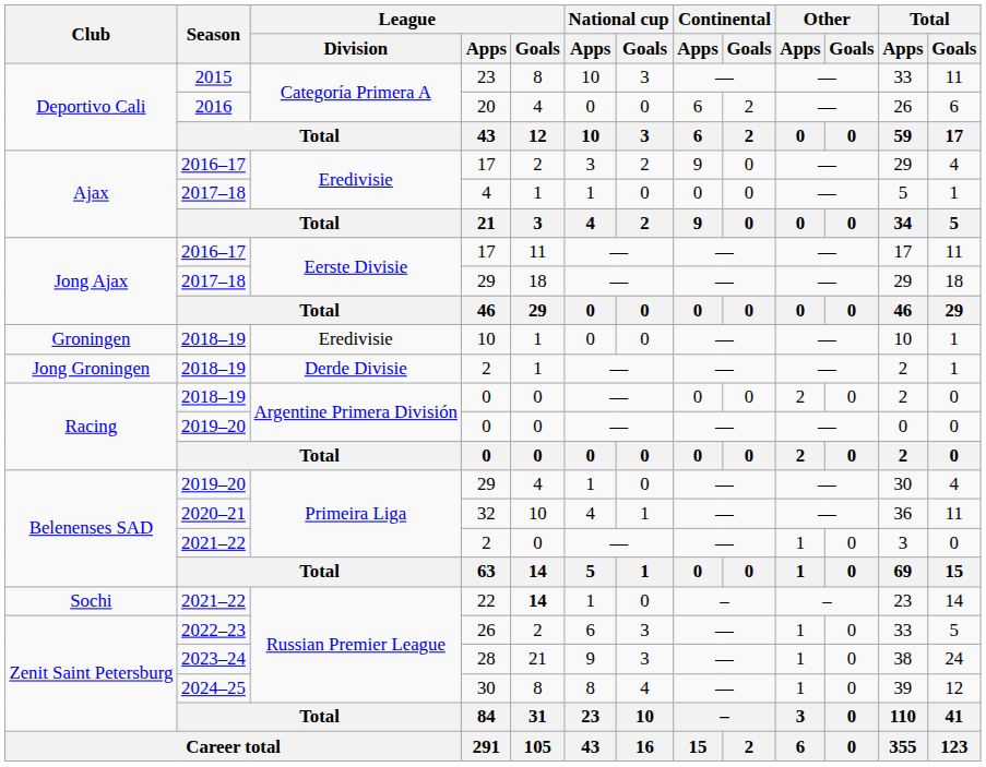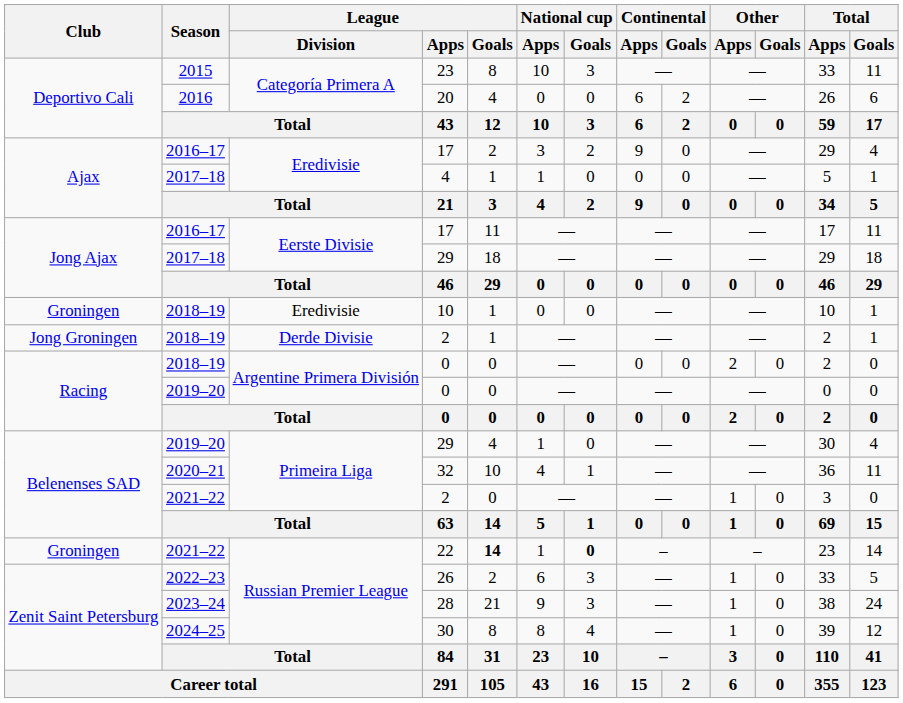 <table class="wikitable" style="text-align: center;">
 <tr>
 <th rowspan="2">Club</th>
 <th rowspan="2">Season</th>
 <th colspan="3">League</th>
 <th colspan="2">National cup</th>
 <th colspan="2">Continental</th>
 <th colspan="2">Other</th>
 <th colspan="2">Total</th>
 </tr>
 <tr>
 <th>Division</th>
 <th>Apps</th>
 <th>Goals</th>
 <th>Apps</th>
 <th>Goals</th>
 <th>Apps</th>
 <th>Goals</th>
 <th>Apps</th>
 <th>Goals</th>
 <th>Apps</th>
 <th>Goals</th>
 </tr>
 <tr>
 <td rowspan="3"><a href='#'>Deportivo Cali</a></td>
 <td><a href='#'>2015</a></td>
 <td rowspan="2"><a href='#'>Categoría Primera A</a></td>
 <td>23</td>
 <td>8</td>
 <td>10</td>
 <td>3</td>
 <td colspan="2">—</td>
 <td colspan="2">—</td>
 <td>33</td>
 <td>11</td>
 </tr>
 <tr>
 <td><a href='#'>2016</a></td>
 <td>20</td>
 <td>4</td>
 <td>0</td>
 <td>0</td>
 <td>6</td>
 <td>2</td>
 <td colspan="2">—</td>
 <td>26</td>
 <td>6</td>
 </tr>
 <tr>
 <th colspan=2>Total</th>
 <th>43</th>
 <th>12</th>
 <th>10</th>
 <th>3</th>
 <th>6</th>
 <th>2</th>
 <th>0</th>
 <th>0</th>
 <th>59</th>
 <th>17</th>
 </tr>
 <tr>
 <td rowspan="3"><a href='#'>Ajax</a></td>
 <td><a href='#'>2016–17</a></td>
 <td rowspan="2"><a href='#'>Eredivisie</a></td>
 <td>17</td>
 <td>2</td>
 <td>3</td>
 <td>2</td>
 <td>9</td>
 <td>0</td>
 <td colspan="2">—</td>
 <td>29</td>
 <td>4</td>
 </tr>
 <tr>
 <td><a href='#'>2017–18</a></td>
 <td>4</td>
 <td>1</td>
 <td>1</td>
 <td>0</td>
 <td>0</td>
 <td>0</td>
 <td colspan="2">—</td>
 <td>5</td>
 <td>1</td>
 </tr>
 <tr>
 <th colspan=2>Total</th>
 <th>21</th>
 <th>3</th>
 <th>4</th>
 <th>2</th>
 <th>9</th>
 <th>0</th>
 <th>0</th>
 <th>0</th>
 <th>34</th>
 <th>5</th>
 </tr>
 <tr>
 <td rowspan="3"><a href='#'>Jong Ajax</a></td>
 <td><a href='#'>2016–17</a></td>
 <td rowspan="2"><a href='#'>Eerste Divisie</a></td>
 <td>17</td>
 <td>11</td>
 <td colspan="2">—</td>
 <td colspan="2">—</td>
 <td colspan="2">—</td>
 <td>17</td>
 <td>11</td>
 </tr>
 <tr>
 <td><a href='#'>2017–18</a></td>
 <td>29</td>
 <td>18</td>
 <td colspan="2">—</td>
 <td colspan="2">—</td>
 <td colspan="2">—</td>
 <td>29</td>
 <td>18</td>
 </tr>
 <tr>
 <th colspan=2>Total</th>
 <th>46</th>
 <th>29</th>
 <th>0</th>
 <th>0</th>
 <th>0</th>
 <th>0</th>
 <th>0</th>
 <th>0</th>
 <th>46</th>
 <th>29</th>
 </tr>
 <tr>
 <td><a href='#'>Groningen</a></td>
 <td><a href='#'>2018–19</a></td>
 <td>Eredivisie</td>
 <td>10</td>
 <td>1</td>
 <td>0</td>
 <td>0</td>
 <td colspan="2">—</td>
 <td colspan="2">—</td>
 <td>10</td>
 <td>1</td>
 </tr>
 <tr>
 <td><a href='#'>Jong Groningen</a></td>
 <td><a href='#'>2018–19</a></td>
 <td><a href='#'>Derde Divisie</a></td>
 <td>2</td>
 <td>1</td>
 <td colspan="2">—</td>
 <td colspan="2">—</td>
 <td colspan="2">—</td>
 <td>2</td>
 <td>1</td>
 </tr>
 <tr>
 <td rowspan="3"><a href='#'>Racing</a></td>
 <td><a href='#'>2018–19</a></td>
 <td rowspan="2"><a href='#'>Argentine Primera División</a></td>
 <td>0</td>
 <td>0</td>
 <td colspan="2">—</td>
 <td>0</td>
 <td>0</td>
 <td>2</td>
 <td>0</td>
 <td>2</td>
 <td>0</td>
 </tr>
 <tr>
 <td><a href='#'>2019–20</a></td>
 <td>0</td>
 <td>0</td>
 <td colspan="2">—</td>
 <td colspan="2">—</td>
 <td colspan="2">—</td>
 <td>0</td>
 <td>0</td>
 </tr>
 <tr>
 <th colspan=2>Total</th>
 <th>0</th>
 <th>0</th>
 <th>0</th>
 <th>0</th>
 <th>0</th>
 <th>0</th>
 <th>2</th>
 <th>0</th>
 <th>2</th>
 <th>0</th>
 </tr>
 <tr>
 <td rowspan="4"><a href='#'>Belenenses SAD</a></td>
 <td><a href='#'>2019–20</a></td>
 <td rowspan="3"><a href='#'>Primeira Liga</a></td>
 <td>29</td>
 <td>4</td>
 <td>1</td>
 <td>0</td>
 <td colspan="2">—</td>
 <td colspan="2">—</td>
 <td>30</td>
 <td>4</td>
 </tr>
 <tr>
 <td><a href='#'>2020–21</a></td>
 <td>32</td>
 <td>10</td>
 <td>4</td>
 <td>1</td>
 <td colspan="2">—</td>
 <td colspan="2">—</td>
 <td>36</td>
 <td>11</td>
 </tr>
 <tr>
 <td><a href='#'>2021–22</a></td>
 <td>2</td>
 <td>0</td>
 <td colspan="2">—</td>
 <td colspan="2">—</td>
 <td>1</td>
 <td>0</td>
 <td>3</td>
 <td>0</td>
 </tr>
 <tr>
 <th colspan=2>Total</th>
 <th>63</th>
 <th>14</th>
 <th>5</th>
 <th>1</th>
 <th>0</th>
 <th>0</th>
 <th>1</th>
 <th>0</th>
 <th>69</th>
 <th>15</th>
 </tr>
 <tr>
-<td><a href='#'>Sochi</a></td>
+<td><a href='#'>Groningen</a></td>
 <td><a href='#'>2021–22</a></td>
 <td rowspan="4"><a href='#'>Russian Premier League</a></td>
 <td>22</td>
 <td><strong>14</strong></td>
 <td>1</td>
-<td>0</td>
+<td><strong>0</strong></td>
 <td colspan=2>–</td>
 <td colspan=2>–</td>
 <td>23</td>
 <td>14</td>
 </tr>
 <tr>
 <td rowspan="4"><a href='#'>Zenit Saint Petersburg</a></td>
 <td><a href='#'>2022–23</a></td>
 <td>26</td>
 <td>2</td>
 <td>6</td>
 <td>3</td>
 <td colspan="2">—</td>
 <td>1</td>
 <td>0</td>
 <td>33</td>
 <td>5</td>
 </tr>
 <tr>
 <td><a href='#'>2023–24</a></td>
 <td>28</td>
 <td>21</td>
 <td>9</td>
 <td>3</td>
 <td colspan="2">—</td>
 <td>1</td>
 <td>0</td>
 <td>38</td>
 <td>24</td>
 </tr>
 <tr>
 <td><a href='#'>2024–25</a></td>
 <td>30</td>
 <td>8</td>
 <td>8</td>
 <td>4</td>
 <td colspan="2">—</td>
 <td>1</td>
 <td>0</td>
 <td>39</td>
 <td>12</td>
 </tr>
 <tr>
 <th colspan="2">Total</th>
 <th>84</th>
 <th>31</th>
 <th>23</th>
 <th>10</th>
 <th colspan=2>–</th>
 <th>3</th>
 <th>0</th>
 <th>110</th>
 <th>41</th>
 </tr>
 <tr>
 <th colspan="3">Career total</th>
 <th>291</th>
 <th>105</th>
 <th>43</th>
 <th>16</th>
 <th>15</th>
 <th>2</th>
 <th>6</th>
 <th>0</th>
 <th>355</th>
 <th>123</th>
 </tr>
 </table>
